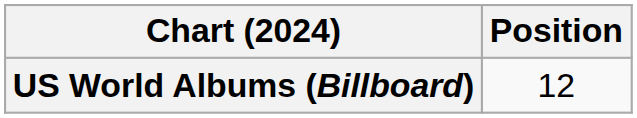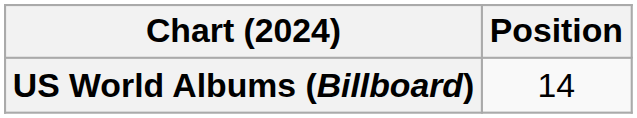 <table class="wikitable sortable plainrowheaders" style="text-align:center">
 <tr>
 <th scope="col">Chart (2024)</th>
 <th scope="col">Position</th>
 </tr>
 <tr>
 <th scope="row">US World Albums (<em>Billboard</em>)</th>
-<td>12</td>
+<td>14</td>
 </tr>
 </table>
